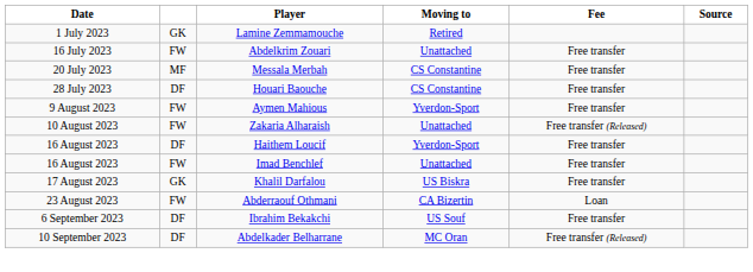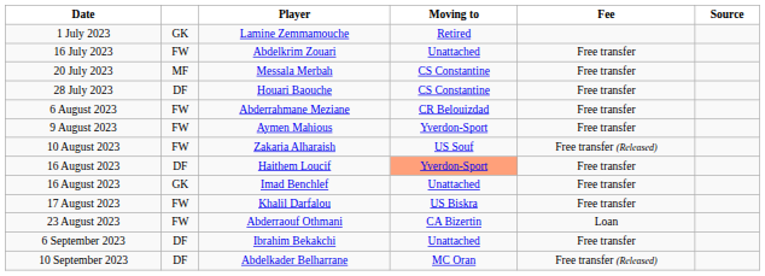 <table class="wikitable sortable" style="width:75%; text-align:center; font-size:90%; text-align:centre;">
 <tr>
 <th style="background:white; color:black; text-align:center;">Date</th>
 <th style="background:white; color:black; text-align:center;"></th>
 <th style="background:white; color:black; text-align:center;">Player</th>
 <th style="background:white; color:black; text-align:center;">Moving to</th>
 <th style="background:white; color:black; text-align:center;">Fee</th>
 <th style="background:white; color:black; text-align:center;">Source</th>
 </tr>
 <tr>
 <td>1 July 2023</td>
 <td>GK</td>
 <td> <a href='#'>Lamine Zemmamouche</a></td>
 <td><a href='#'>Retired</a></td>
 <td></td>
 <td></td>
 </tr>
 <tr>
 <td>16 July 2023</td>
 <td>FW</td>
 <td> <a href='#'>Abdelkrim Zouari</a></td>
 <td><a href='#'>Unattached</a></td>
 <td>Free transfer</td>
 <td></td>
 </tr>
 <tr>
 <td>20 July 2023</td>
 <td>MF</td>
 <td> <a href='#'>Messala Merbah</a></td>
 <td><a href='#'>CS Constantine</a></td>
 <td>Free transfer</td>
 <td></td>
 </tr>
 <tr>
 <td>28 July 2023</td>
 <td>DF</td>
 <td> <a href='#'>Houari Baouche</a></td>
 <td><a href='#'>CS Constantine</a></td>
 <td>Free transfer</td>
 <td></td>
 </tr>
 <tr>
+<td>6 August 2023</td>
+<td>FW</td>
+<td> <a href='#'>Abderrahmane Meziane</a></td>
+<td><a href='#'>CR Belouizdad</a></td>
+<td>Free transfer</td>
+<td></td>
+</tr>
+<tr>
 <td>9 August 2023</td>
 <td>FW</td>
 <td> <a href='#'>Aymen Mahious</a></td>
 <td> <a href='#'>Yverdon-Sport</a></td>
 <td>Free transfer</td>
 <td></td>
 </tr>
 <tr>
 <td>10 August 2023</td>
 <td>FW</td>
 <td> <a href='#'>Zakaria Alharaish</a></td>
-<td><a href='#'>Unattached</a></td>
+<td><a href='#'>US Souf</a></td>
 <td>Free transfer <small><em>(Released)</em></small></td>
 <td></td>
 </tr>
 <tr>
 <td>16 August 2023</td>
 <td>DF</td>
 <td> <a href='#'>Haithem Loucif</a></td>
-<td> <a href='#'>Yverdon-Sport</a></td>
+<td style="background: lightsalmon;"> <a href='#'>Yverdon-Sport</a></td>
 <td>Free transfer</td>
 <td></td>
 </tr>
 <tr>
 <td>16 August 2023</td>
-<td>FW</td>
+<td>GK</td>
 <td> <a href='#'>Imad Benchlef</a></td>
 <td><a href='#'>Unattached</a></td>
 <td>Free transfer</td>
 <td></td>
 </tr>
 <tr>
 <td>17 August 2023</td>
-<td>GK</td>
+<td>FW</td>
 <td> <a href='#'>Khalil Darfalou</a></td>
 <td><a href='#'>US Biskra</a></td>
 <td>Free transfer</td>
 <td></td>
 </tr>
 <tr>
 <td>23 August 2023</td>
 <td>FW</td>
 <td> <a href='#'>Abderraouf Othmani</a></td>
 <td> <a href='#'>CA Bizertin</a></td>
 <td>Loan</td>
 <td></td>
 </tr>
 <tr>
 <td>6 September 2023</td>
 <td>DF</td>
 <td> <a href='#'>Ibrahim Bekakchi</a></td>
-<td><a href='#'>US Souf</a></td>
+<td><a href='#'>Unattached</a></td>
 <td>Free transfer</td>
 <td></td>
 </tr>
 <tr>
 <td>10 September 2023</td>
 <td>DF</td>
 <td> <a href='#'>Abdelkader Belharrane</a></td>
 <td><a href='#'>MC Oran</a></td>
 <td>Free transfer <small><em>(Released)</em></small></td>
 <td></td>
 </tr>
 </table>
